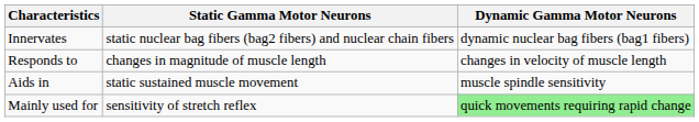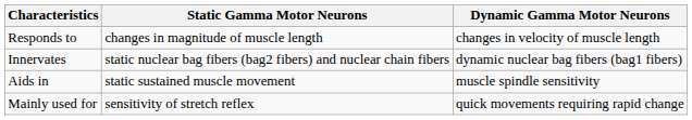 <table class="wikitable">
 <tr>
 <th>Characteristics</th>
 <th>Static Gamma Motor Neurons</th>
 <th>Dynamic Gamma Motor Neurons</th>
 </tr>
 <tr>
+<td>Responds to</td>
+<td>changes in magnitude of muscle length</td>
+<td>changes in velocity of muscle length</td>
+</tr>
+<tr>
 <td>Innervates</td>
 <td>static nuclear bag fibers (bag2 fibers) and nuclear chain fibers</td>
 <td>dynamic nuclear bag fibers (bag1 fibers)</td>
-</tr>
-<tr>
-<td>Responds to</td>
-<td>changes in magnitude of muscle length</td>
-<td>changes in velocity of muscle length</td>
 </tr>
 <tr>
 <td>Aids in</td>
 <td>static sustained muscle movement</td>
 <td>muscle spindle sensitivity</td>
 </tr>
 <tr>
 <td>Mainly used for</td>
 <td>sensitivity of stretch reflex</td>
-<td style="background: lightgreen;">quick movements requiring rapid change</td>
+<td>quick movements requiring rapid change</td>
 </tr>
 </table>
